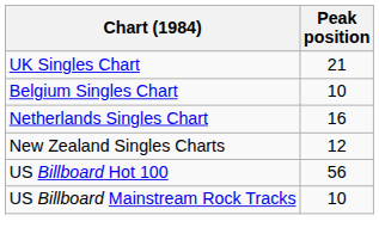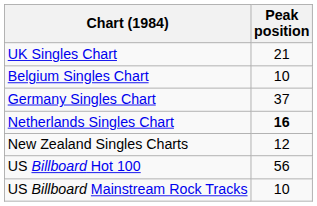 <table class="wikitable sortable">
 <tr>
 <th>Chart (1984)</th>
 <th>Peak<br>position</th>
 </tr>
 <tr>
 <td><a href='#'>UK Singles Chart</a></td>
 <td style="text-align:center;">21</td>
 </tr>
 <tr>
 <td><a href='#'>Belgium Singles Chart</a></td>
 <td style="text-align:center;">10</td>
 </tr>
 <tr>
+<td><a href='#'>Germany Singles Chart</a></td>
+<td style="text-align:center;">37</td>
+</tr>
+<tr>
 <td><a href='#'>Netherlands Singles Chart</a></td>
-<td style="text-align:center;">16</td>
+<td style="text-align:center;"><strong>16</strong></td>
 </tr>
 <tr>
 <td>New Zealand Singles Charts</td>
 <td style="text-align:center;">12</td>
 </tr>
 <tr>
 <td>US <a href='#'><em>Billboard</em> Hot 100</a></td>
 <td style="text-align:center;">56</td>
 </tr>
 <tr>
 <td>US <em>Billboard</em> <a href='#'>Mainstream Rock Tracks</a></td>
 <td style="text-align:center;">10</td>
 </tr>
 </table>
